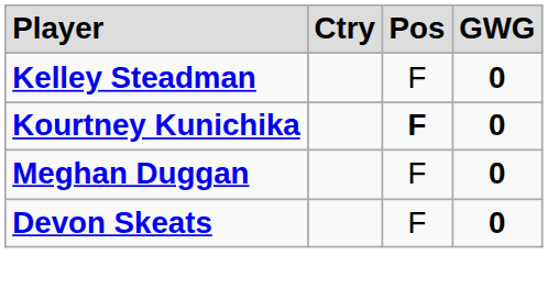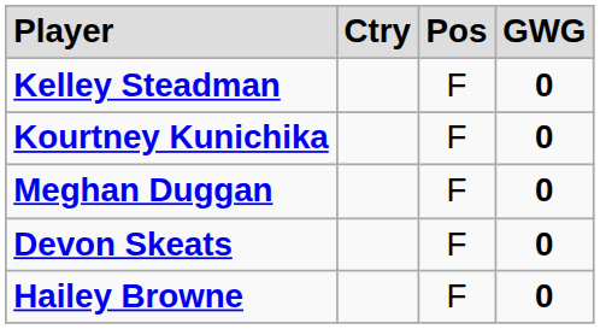 <table class="wikitable">
 <tr align="center" style="font-weight:bold; background-color:#dddddd;" |>
 <td align="left">Player</td>
 <td>Ctry</td>
 <td>Pos</td>
 <td>GWG</td>
 </tr>
 <tr align="center">
 <td align="left"><strong><a href='#'>Kelley Steadman</a></strong></td>
 <td></td>
 <td>F</td>
 <td><strong>0</strong></td>
 </tr>
 <tr align="center">
 <td align="left"><strong><a href='#'>Kourtney Kunichika</a></strong></td>
 <td></td>
-<td><strong>F</strong></td>
+<td>F</td>
 <td><strong>0</strong></td>
 </tr>
 <tr align="center">
 <td align="left"><strong><a href='#'>Meghan Duggan</a></strong></td>
 <td></td>
 <td>F</td>
 <td><strong>0</strong></td>
 </tr>
 <tr align="center">
 <td align="left"><strong><a href='#'>Devon Skeats</a></strong></td>
 <td></td>
 <td>F</td>
 <td><strong>0</strong></td>
 </tr>
+<tr align="center">
+<td align="left"><strong><a href='#'>Hailey Browne</a></strong></td>
+<td></td>
+<td>F</td>
+<td><strong>0</strong></td>
+</tr>
 </table>
